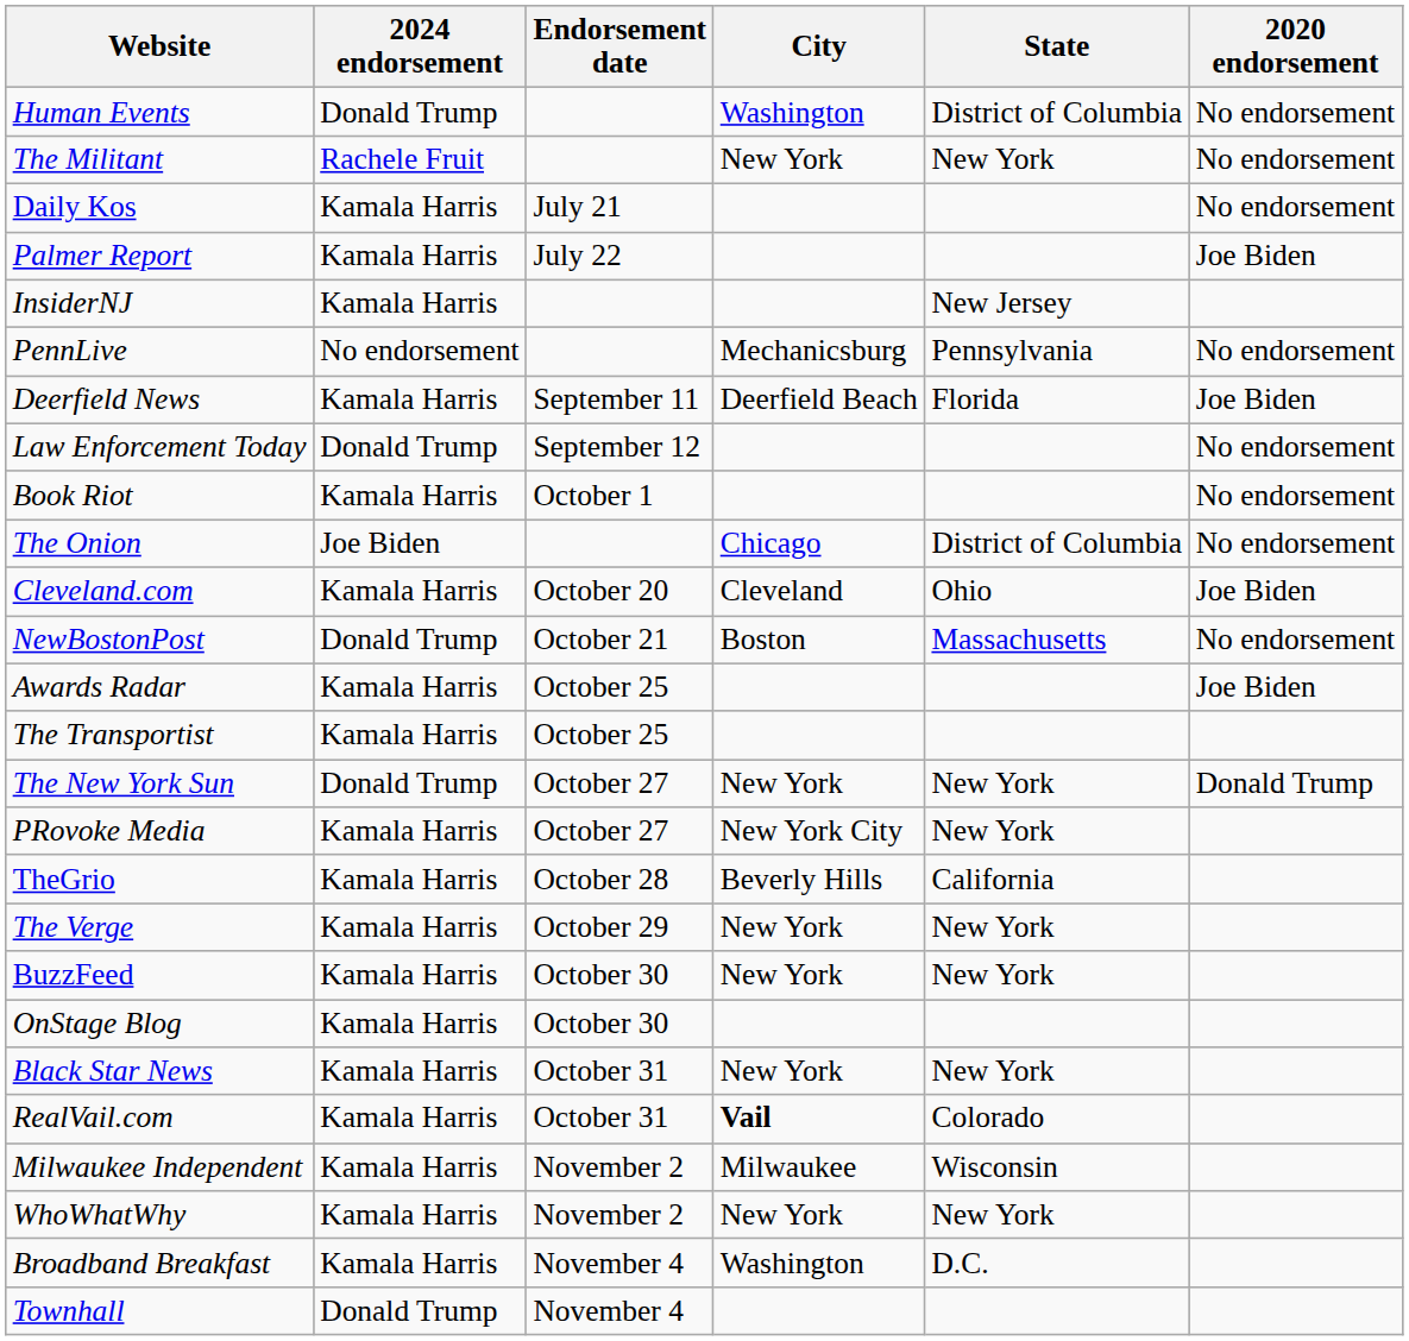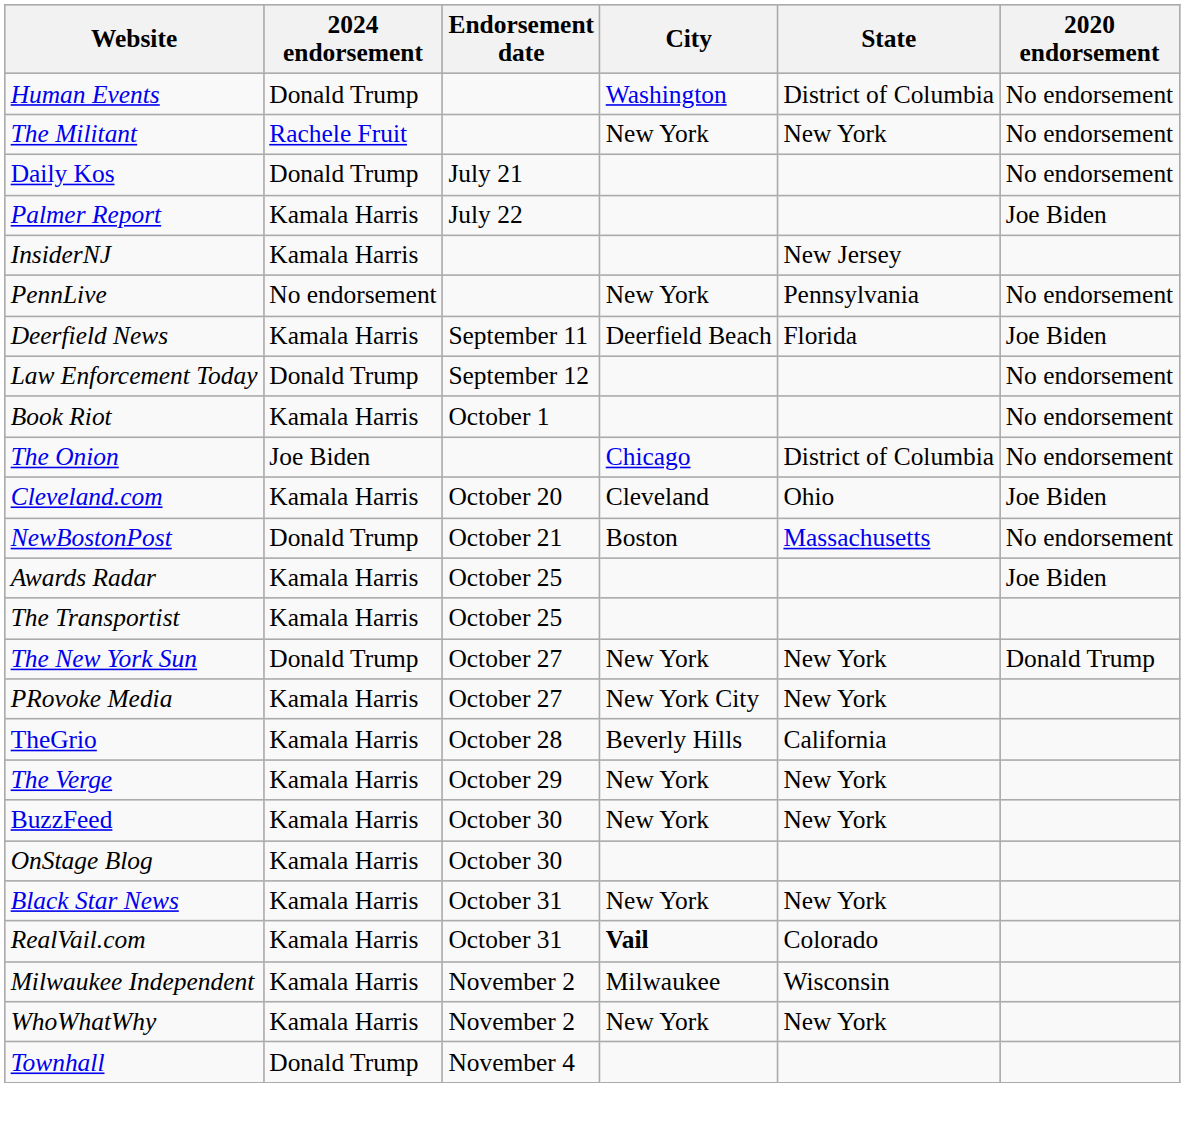 <table class="wikitable sortable">
 <tr>
 <th>Website</th>
 <th>2024<br>endorsement</th>
 <th>Endorsement<br>date</th>
 <th>City</th>
 <th>State</th>
 <th>2020<br>endorsement</th>
 </tr>
 <tr>
 <td><em><a href='#'>Human Events</a></em></td>
 <td>Donald Trump</td>
 <td></td>
 <td><a href='#'>Washington</a></td>
 <td>District of Columbia</td>
 <td>No endorsement</td>
 </tr>
 <tr>
 <td><em><a href='#'>The Militant</a></em></td>
 <td><a href='#'>Rachele Fruit</a></td>
 <td></td>
 <td>New York</td>
 <td>New York</td>
 <td>No endorsement</td>
 </tr>
 <tr>
 <td><a href='#'>Daily Kos</a></td>
-<td>Kamala Harris</td>
+<td>Donald Trump</td>
 <td>July 21</td>
 <td></td>
 <td></td>
 <td>No endorsement</td>
 </tr>
 <tr>
 <td><em><a href='#'>Palmer Report</a></em></td>
 <td>Kamala Harris</td>
 <td>July 22</td>
 <td></td>
 <td></td>
 <td>Joe Biden</td>
 </tr>
 <tr>
 <td><em>InsiderNJ</em></td>
 <td>Kamala Harris</td>
 <td></td>
 <td></td>
 <td>New Jersey</td>
 <td></td>
 </tr>
 <tr>
 <td><em>PennLive</em></td>
 <td>No endorsement</td>
 <td></td>
-<td>Mechanicsburg</td>
+<td>New York</td>
 <td>Pennsylvania</td>
 <td>No endorsement</td>
 </tr>
 <tr>
 <td><em>Deerfield News</em></td>
 <td>Kamala Harris</td>
 <td>September 11</td>
 <td>Deerfield Beach</td>
 <td>Florida</td>
 <td>Joe Biden</td>
 </tr>
 <tr>
 <td><em>Law Enforcement Today</em></td>
 <td>Donald Trump</td>
 <td>September 12</td>
 <td></td>
 <td></td>
 <td>No endorsement</td>
 </tr>
 <tr>
 <td><em>Book Riot</em></td>
 <td>Kamala Harris</td>
 <td>October 1</td>
 <td></td>
 <td></td>
 <td>No endorsement</td>
 </tr>
 <tr>
 <td><em><a href='#'>The Onion</a></em></td>
 <td>Joe Biden</td>
 <td></td>
 <td><a href='#'>Chicago</a></td>
 <td>District of Columbia</td>
 <td>No endorsement</td>
 </tr>
 <tr>
 <td><em><a href='#'>Cleveland.com</a></em></td>
 <td>Kamala Harris</td>
 <td>October 20</td>
 <td>Cleveland</td>
 <td>Ohio</td>
 <td>Joe Biden</td>
 </tr>
 <tr>
 <td><em><a href='#'>NewBostonPost</a></em></td>
 <td>Donald Trump</td>
 <td>October 21</td>
 <td>Boston</td>
 <td><a href='#'>Massachusetts</a></td>
 <td>No endorsement</td>
 </tr>
 <tr>
 <td><em>Awards Radar</em></td>
 <td>Kamala Harris</td>
 <td>October 25</td>
 <td></td>
 <td></td>
 <td>Joe Biden</td>
 </tr>
 <tr>
 <td><em>The Transportist</em></td>
 <td>Kamala Harris</td>
 <td>October 25</td>
 <td></td>
 <td></td>
 <td></td>
 </tr>
 <tr>
 <td><em><a href='#'>The New York Sun</a></em></td>
 <td>Donald Trump</td>
 <td>October 27</td>
 <td>New York</td>
 <td>New York</td>
 <td>Donald Trump</td>
 </tr>
 <tr>
 <td><em>PRovoke Media</em></td>
 <td>Kamala Harris</td>
 <td>October 27</td>
 <td>New York City</td>
 <td>New York</td>
 <td></td>
 </tr>
 <tr>
 <td><a href='#'>TheGrio</a></td>
 <td>Kamala Harris</td>
 <td>October 28</td>
 <td>Beverly Hills</td>
 <td>California</td>
 <td></td>
 </tr>
 <tr>
 <td><em><a href='#'>The Verge</a></em></td>
 <td>Kamala Harris</td>
 <td>October 29</td>
 <td>New York</td>
 <td>New York</td>
 <td></td>
 </tr>
 <tr>
 <td><a href='#'>BuzzFeed</a></td>
 <td>Kamala Harris</td>
 <td>October 30</td>
 <td>New York</td>
 <td>New York</td>
 <td></td>
 </tr>
 <tr>
 <td><em>OnStage Blog</em></td>
 <td>Kamala Harris</td>
 <td>October 30</td>
 <td></td>
 <td></td>
 <td></td>
 </tr>
 <tr>
 <td><em><a href='#'>Black Star News</a></em></td>
 <td>Kamala Harris</td>
 <td>October 31</td>
 <td>New York</td>
 <td>New York</td>
 <td></td>
 </tr>
 <tr>
 <td><em>RealVail.com</em></td>
 <td>Kamala Harris</td>
 <td>October 31</td>
 <td><strong>Vail</strong></td>
 <td>Colorado</td>
 </tr>
 <tr>
 <td><em>Milwaukee Independent</em></td>
 <td>Kamala Harris</td>
 <td>November 2</td>
 <td>Milwaukee</td>
 <td>Wisconsin</td>
 <td></td>
 </tr>
 <tr>
 <td><em>WhoWhatWhy</em></td>
 <td>Kamala Harris</td>
 <td>November 2</td>
 <td>New York</td>
 <td>New York</td>
 <td></td>
 </tr>
 <tr>
-<td><em>Broadband Breakfast</em></td>
-<td>Kamala Harris</td>
-<td>November 4</td>
-<td>Washington</td>
-<td>D.C.</td>
-<td></td>
-</tr>
-<tr>
 <td><em><a href='#'>Townhall</a></em></td>
 <td>Donald Trump</td>
 <td>November 4</td>
 <td></td>
 <td></td>
 </tr>
 </table>
